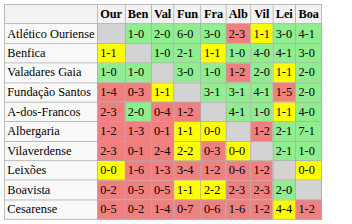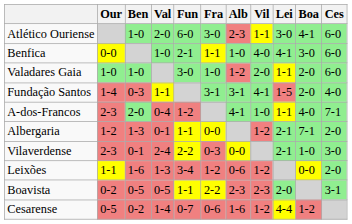 <table class="wikitable">
 <tr>
 <th></th>
 <th>Our</th>
 <th>Ben</th>
 <th>Val</th>
 <th>Fun</th>
 <th>Fra</th>
 <th>Alb</th>
 <th>Vil</th>
 <th>Lei</th>
 <th>Boa</th>
+<th>Ces</th>
 </tr>
 <tr>
 <td>Atlético Ouriense</td>
 <td bgcolor=lightgrey></td>
 <td bgcolor=lightgreen>1-0</td>
 <td bgcolor=lightgreen>2-0</td>
 <td bgcolor=lightgreen>6-0</td>
 <td bgcolor=lightgreen>3-0</td>
 <td bgcolor=lightcoral>2-3</td>
 <td bgcolor=yellow>1-1</td>
 <td bgcolor=lightgreen>3-0</td>
 <td bgcolor=lightgreen>4-1</td>
+<td bgcolor=lightgreen>6-0</td>
 </tr>
 <tr>
 <td>Benfica</td>
-<td bgcolor=yellow>1-1</td>
+<td bgcolor=yellow>0-0</td>
 <td bgcolor=lightgrey></td>
 <td bgcolor=lightgreen>1-0</td>
 <td bgcolor=lightgreen>2-1</td>
 <td bgcolor=yellow>1-1</td>
 <td bgcolor=lightgreen>1-0</td>
 <td bgcolor=lightgreen>4-0</td>
 <td bgcolor=lightgreen>4-1</td>
 <td bgcolor=lightgreen>3-0</td>
+<td bgcolor=lightgreen>6-0</td>
 </tr>
 <tr>
 <td>Valadares Gaia</td>
 <td bgcolor=lightgreen>1-0</td>
 <td bgcolor=lightgreen>1-0</td>
 <td bgcolor=lightgrey></td>
 <td bgcolor=lightgreen>3-0</td>
 <td bgcolor=lightgreen>1-0</td>
 <td bgcolor=lightcoral>1-2</td>
 <td bgcolor=lightgreen>2-0</td>
 <td bgcolor=yellow>1-1</td>
 <td bgcolor=lightgreen>2-0</td>
+<td bgcolor=lightgreen>6-0</td>
 </tr>
 <tr>
 <td>Fundação Santos</td>
 <td bgcolor=lightcoral>1-4</td>
 <td bgcolor=lightcoral>0-3</td>
 <td bgcolor=yellow>1-1</td>
 <td bgcolor=lightgrey></td>
 <td bgcolor=lightgreen>3-1</td>
 <td bgcolor=lightgreen>3-1</td>
 <td bgcolor=lightgreen>4-1</td>
 <td bgcolor=lightcoral>1-5</td>
 <td bgcolor=lightgreen>2-0</td>
+<td bgcolor=lightgreen>4-0</td>
 </tr>
 <tr>
 <td>A-dos-Francos</td>
 <td bgcolor=lightcoral>2-3</td>
 <td bgcolor=lightgreen>2-0</td>
 <td bgcolor=lightcoral>0-4</td>
 <td bgcolor=lightcoral>1-2</td>
 <td bgcolor=lightgrey></td>
 <td bgcolor=lightgreen>4-1</td>
 <td bgcolor=lightgreen>1-0</td>
 <td bgcolor=yellow>1-1</td>
 <td bgcolor=lightgreen>4-0</td>
+<td bgcolor=lightgreen>7-1</td>
 </tr>
 <tr>
 <td>Albergaria</td>
 <td bgcolor=lightcoral>1-2</td>
 <td bgcolor=lightcoral>1-3</td>
 <td bgcolor=lightcoral>0-1</td>
 <td bgcolor=yellow>1-1</td>
 <td bgcolor=yellow>0-0</td>
 <td bgcolor=lightgrey></td>
 <td bgcolor=lightcoral>1-2</td>
 <td bgcolor=lightgreen>2-1</td>
 <td bgcolor=lightgreen>7-1</td>
+<td bgcolor=lightgreen>2-0</td>
 </tr>
 <tr>
 <td>Vilaverdense</td>
 <td bgcolor=lightcoral>2-3</td>
 <td bgcolor=lightcoral>0-1</td>
 <td bgcolor=lightcoral>2-4</td>
 <td bgcolor=yellow>2-2</td>
 <td bgcolor=lightcoral>0-3</td>
 <td bgcolor=yellow>0-0</td>
 <td bgcolor=lightgrey></td>
 <td bgcolor=lightgreen>2-1</td>
 <td bgcolor=lightgreen>1-0</td>
+<td bgcolor=lightgreen>3-0</td>
 </tr>
 <tr>
 <td>Leixões</td>
-<td bgcolor=yellow>0-0</td>
+<td bgcolor=yellow>1-1</td>
 <td bgcolor=lightcoral>1-6</td>
 <td bgcolor=lightcoral>1-3</td>
 <td bgcolor=lightcoral>3-4</td>
 <td bgcolor=lightcoral>1-2</td>
 <td bgcolor=lightcoral>0-6</td>
 <td bgcolor=lightcoral>1-2</td>
 <td bgcolor=lightgrey></td>
 <td bgcolor=yellow>0-0</td>
+<td bgcolor=lightgreen>2-0</td>
 </tr>
 <tr>
 <td>Boavista</td>
 <td bgcolor=lightcoral>0-2</td>
 <td bgcolor=lightcoral>0-5</td>
 <td bgcolor=lightcoral>0-5</td>
 <td bgcolor=yellow>1-1</td>
 <td bgcolor=yellow>2-2</td>
 <td bgcolor=lightcoral>2-3</td>
 <td bgcolor=lightcoral>2-3</td>
 <td bgcolor=lightgreen>2-0</td>
 <td bgcolor=lightgrey></td>
+<td bgcolor=lightgreen>3-1</td>
 </tr>
 <tr>
 <td>Cesarense</td>
 <td bgcolor=lightcoral>0-5</td>
 <td bgcolor=lightcoral>0-2</td>
 <td bgcolor=lightcoral>1-4</td>
 <td bgcolor=lightcoral>0-7</td>
 <td bgcolor=lightcoral>0-6</td>
 <td bgcolor=lightcoral>1-6</td>
 <td bgcolor=lightcoral>1-2</td>
 <td bgcolor=yellow>4-4</td>
 <td bgcolor=lightcoral>1-2</td>
+<td bgcolor=lightgrey></td>
 </tr>
 </table>
